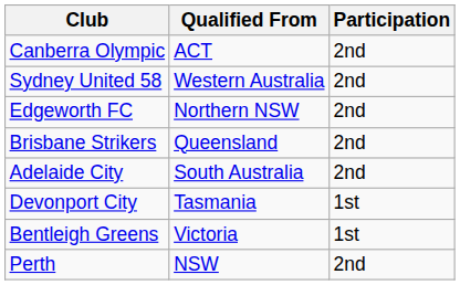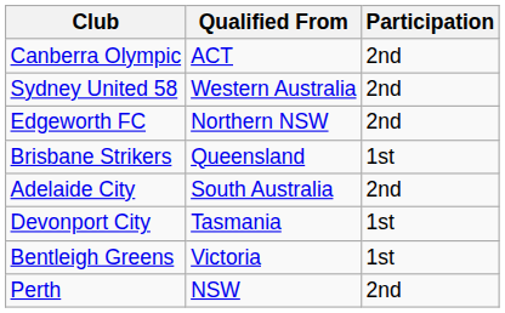 <table class="wikitable">
 <tr>
 <th>Club</th>
 <th>Qualified From</th>
 <th>Participation</th>
 </tr>
 <tr>
 <td><a href='#'>Canberra Olympic</a></td>
 <td> <a href='#'>ACT</a></td>
 <td>2nd</td>
 </tr>
 <tr>
 <td><a href='#'>Sydney United 58</a></td>
 <td> <a href='#'>Western Australia</a></td>
 <td>2nd</td>
 </tr>
 <tr>
 <td><a href='#'>Edgeworth FC</a></td>
 <td> <a href='#'>Northern NSW</a></td>
 <td>2nd</td>
 </tr>
 <tr>
 <td><a href='#'>Brisbane Strikers</a></td>
 <td> <a href='#'>Queensland</a></td>
-<td>2nd</td>
+<td>1st</td>
 </tr>
 <tr>
 <td><a href='#'>Adelaide City</a></td>
 <td> <a href='#'>South Australia</a></td>
 <td>2nd</td>
 </tr>
 <tr>
 <td><a href='#'>Devonport City</a></td>
 <td> <a href='#'>Tasmania</a></td>
 <td>1st</td>
 </tr>
 <tr>
 <td><a href='#'>Bentleigh Greens</a></td>
 <td> <a href='#'>Victoria</a></td>
 <td>1st</td>
 </tr>
 <tr>
 <td><a href='#'>Perth</a></td>
 <td> <a href='#'>NSW</a></td>
 <td>2nd</td>
 </tr>
 </table>
